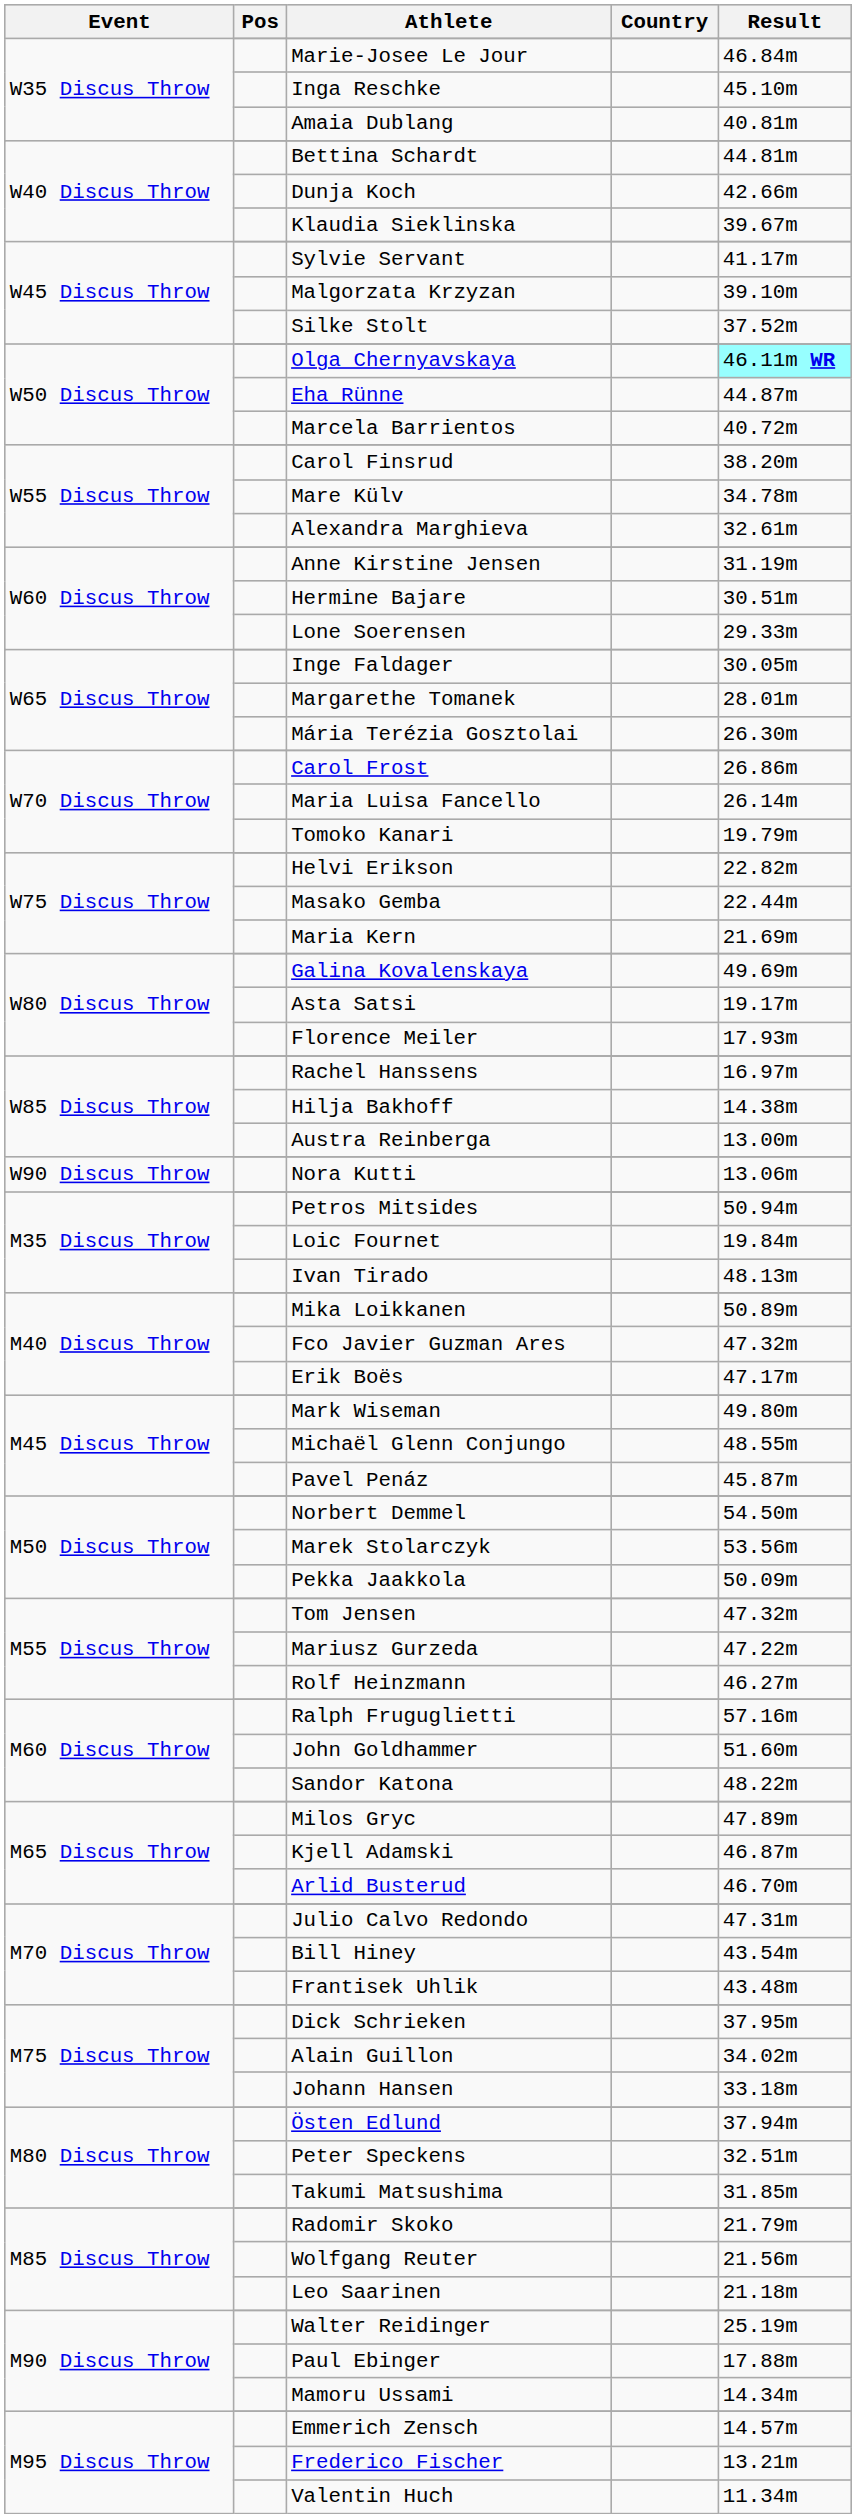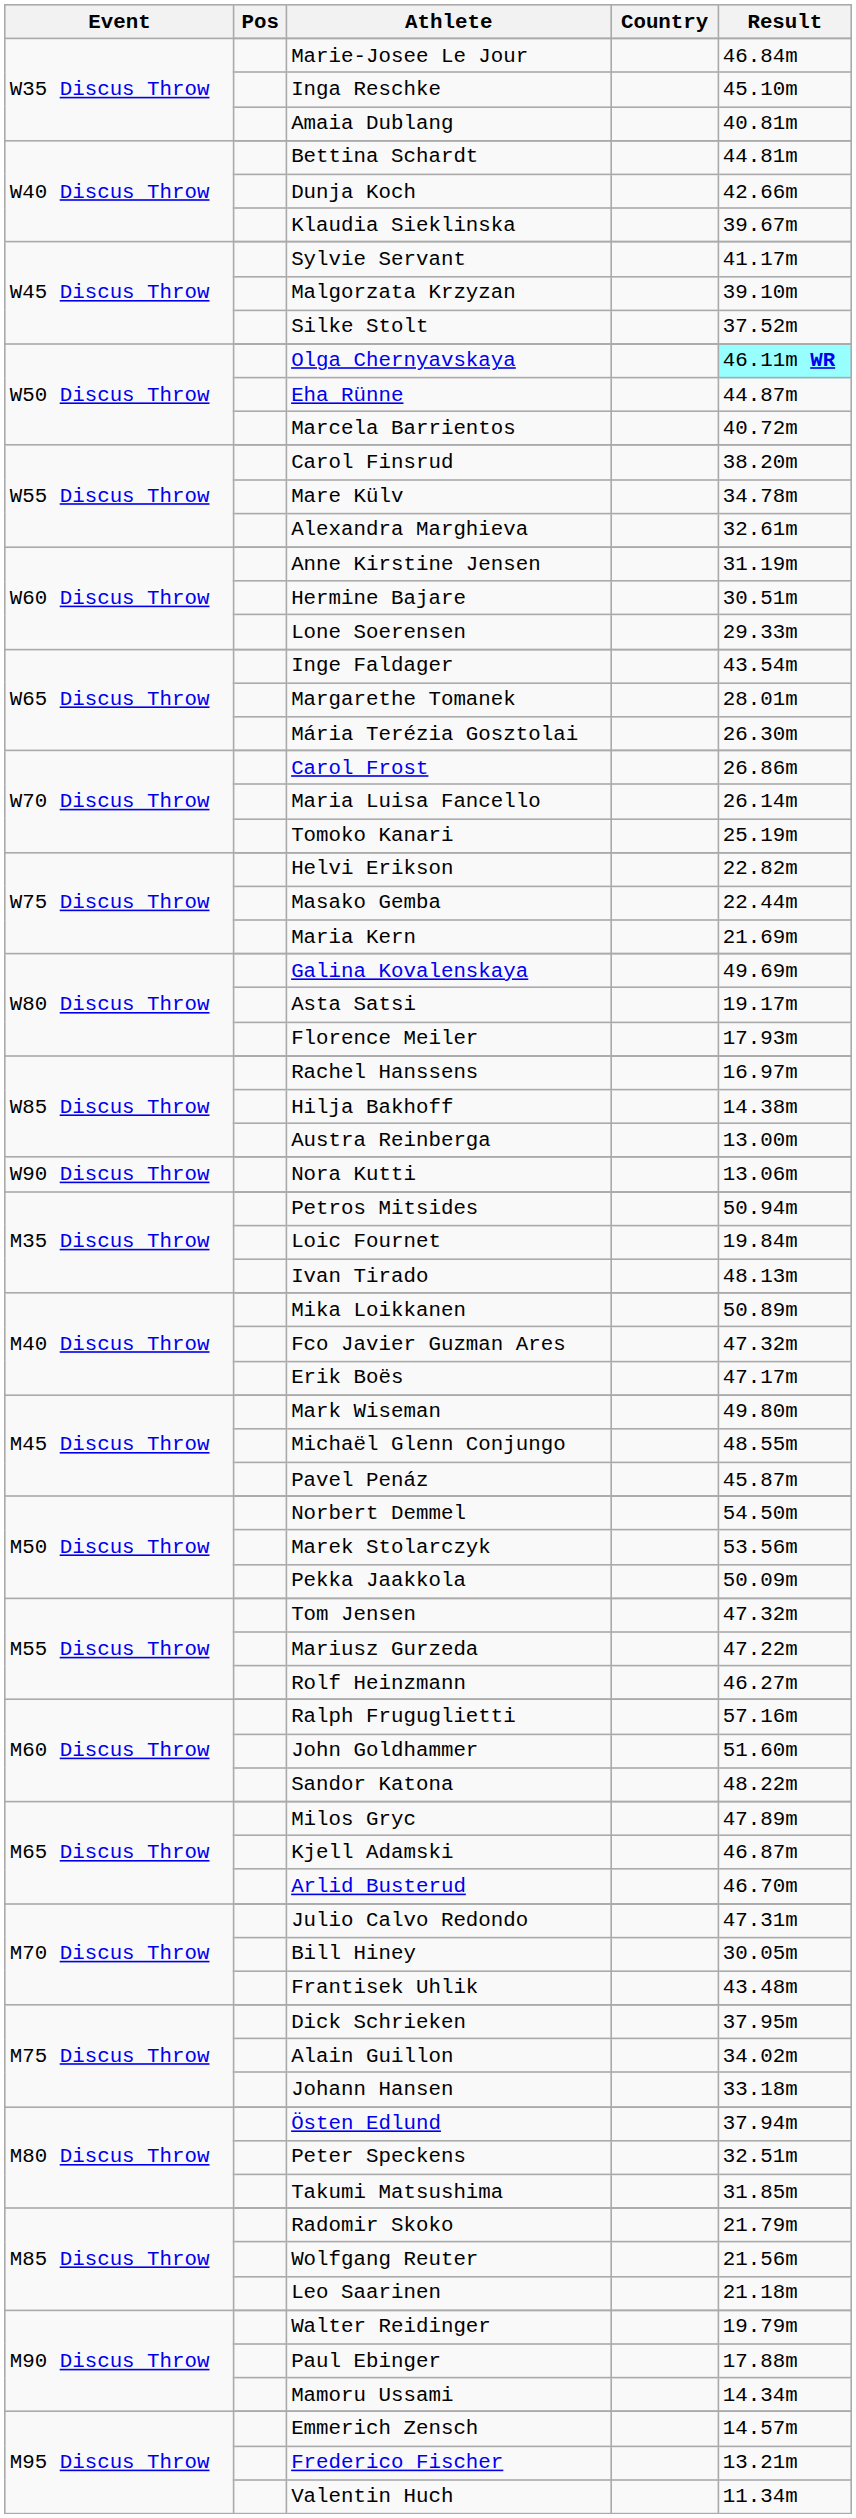 <table class="wikitable" style="width:60%;">
 <tr>
 <th>Event</th>
 <th>Pos</th>
 <th>Athlete</th>
 <th>Country</th>
 <th>Result</th>
 </tr>
 <tr>
 <td rowspan='4'>W35 <a href='#'>Discus Throw</a></td>
 </tr>
 <tr>
 <td align=center></td>
 <td align=left>Marie-Josee Le Jour</td>
 <td align=left></td>
 <td>46.84m</td>
 </tr>
 <tr>
 <td align=center></td>
 <td align=left>Inga Reschke</td>
 <td align=left></td>
 <td>45.10m</td>
 </tr>
 <tr>
 <td align=center></td>
 <td align=left>Amaia Dublang</td>
 <td align=left></td>
 <td>40.81m</td>
 </tr>
 <tr>
 <td rowspan='4'>W40 <a href='#'>Discus Throw</a></td>
 </tr>
 <tr>
 <td align=center></td>
 <td align=left>Bettina Schardt</td>
 <td align=left></td>
 <td>44.81m</td>
 </tr>
 <tr>
 <td align=center></td>
 <td align=left>Dunja Koch</td>
 <td align=left></td>
 <td>42.66m</td>
 </tr>
 <tr>
 <td align=center></td>
 <td align=left>Klaudia Sieklinska</td>
 <td align=left></td>
 <td>39.67m</td>
 </tr>
 <tr>
 <td rowspan='4'>W45 <a href='#'>Discus Throw</a></td>
 </tr>
 <tr>
 <td align=center></td>
 <td align=left>Sylvie Servant</td>
 <td align=left></td>
 <td>41.17m</td>
 </tr>
 <tr>
 <td align=center></td>
 <td align=left>Malgorzata Krzyzan</td>
 <td align=left></td>
 <td>39.10m</td>
 </tr>
 <tr>
 <td align=center></td>
 <td align=left>Silke Stolt</td>
 <td align=left></td>
 <td>37.52m</td>
 </tr>
 <tr>
 <td rowspan='4'>W50 <a href='#'>Discus Throw</a></td>
 </tr>
 <tr>
 <td align=center></td>
 <td align=left><a href='#'>Olga Chernyavskaya</a></td>
 <td align=left></td>
 <td bgcolor=#97ffff>46.11m <strong><a href='#'>WR</a></strong></td>
 </tr>
 <tr>
 <td align=center></td>
 <td align=left><a href='#'>Eha Rünne</a></td>
 <td align=left></td>
 <td>44.87m</td>
 </tr>
 <tr>
 <td align=center></td>
 <td align=left>Marcela Barrientos</td>
 <td align=left></td>
 <td>40.72m</td>
 </tr>
 <tr>
 <td rowspan='4'>W55 <a href='#'>Discus Throw</a></td>
 </tr>
 <tr>
 <td align=center></td>
 <td align=left>Carol Finsrud</td>
 <td align=left></td>
 <td>38.20m</td>
 </tr>
 <tr>
 <td align=center></td>
 <td align=left>Mare Külv</td>
 <td align=left></td>
 <td>34.78m</td>
 </tr>
 <tr>
 <td align=center></td>
 <td align=left>Alexandra Marghieva</td>
 <td align=left></td>
 <td>32.61m</td>
 </tr>
 <tr>
 <td rowspan='4'>W60 <a href='#'>Discus Throw</a></td>
 </tr>
 <tr>
 <td align=center></td>
 <td align=left>Anne Kirstine Jensen</td>
 <td align=left></td>
 <td>31.19m</td>
 </tr>
 <tr>
 <td align=center></td>
 <td align=left>Hermine Bajare</td>
 <td align=left></td>
 <td>30.51m</td>
 </tr>
 <tr>
 <td align=center></td>
 <td align=left>Lone Soerensen</td>
 <td align=left></td>
 <td>29.33m</td>
 </tr>
 <tr>
 <td rowspan='4'>W65 <a href='#'>Discus Throw</a></td>
 </tr>
 <tr>
 <td align=center></td>
 <td align=left>Inge Faldager</td>
 <td align=left></td>
-<td>30.05m</td>
+<td>43.54m</td>
 </tr>
 <tr>
 <td align=center></td>
 <td align=left>Margarethe Tomanek</td>
 <td align=left></td>
 <td>28.01m</td>
 </tr>
 <tr>
 <td align=center></td>
 <td align=left>Mária Terézia Gosztolai</td>
 <td align=left></td>
 <td>26.30m</td>
 </tr>
 <tr>
 <td rowspan='4'>W70 <a href='#'>Discus Throw</a></td>
 </tr>
 <tr>
 <td align=center></td>
 <td align=left><a href='#'>Carol Frost</a></td>
 <td align=left></td>
 <td>26.86m</td>
 </tr>
 <tr>
 <td align=center></td>
 <td align=left>Maria Luisa Fancello</td>
 <td align=left></td>
 <td>26.14m</td>
 </tr>
 <tr>
 <td align=center></td>
 <td align=left>Tomoko Kanari</td>
 <td align=left></td>
-<td>19.79m</td>
+<td>25.19m</td>
 </tr>
 <tr>
 <td rowspan='4'>W75 <a href='#'>Discus Throw</a></td>
 </tr>
 <tr>
 <td align=center></td>
 <td align=left>Helvi Erikson</td>
 <td align=left></td>
 <td>22.82m</td>
 </tr>
 <tr>
 <td align=center></td>
 <td align=left>Masako Gemba</td>
 <td align=left></td>
 <td>22.44m</td>
 </tr>
 <tr>
 <td align=center></td>
 <td align=left>Maria Kern</td>
 <td align=left></td>
 <td>21.69m</td>
 </tr>
 <tr>
 <td rowspan='4'>W80 <a href='#'>Discus Throw</a></td>
 </tr>
 <tr>
 <td align=center></td>
 <td align=left><a href='#'>Galina Kovalenskaya</a></td>
 <td align=left></td>
 <td>49.69m</td>
 </tr>
 <tr>
 <td align=center></td>
 <td align=left>Asta Satsi</td>
 <td align=left></td>
 <td>19.17m</td>
 </tr>
 <tr>
 <td align=center></td>
 <td align=left>Florence Meiler</td>
 <td align=left></td>
 <td>17.93m</td>
 </tr>
 <tr>
 <td rowspan='4'>W85 <a href='#'>Discus Throw</a></td>
 </tr>
 <tr>
 <td align=center></td>
 <td align=left>Rachel Hanssens</td>
 <td align=left></td>
 <td>16.97m</td>
 </tr>
 <tr>
 <td align=center></td>
 <td align=left>Hilja Bakhoff</td>
 <td align=left></td>
 <td>14.38m</td>
 </tr>
 <tr>
 <td align=center></td>
 <td align=left>Austra Reinberga</td>
 <td align=left></td>
 <td>13.00m</td>
 </tr>
 <tr>
 <td rowspan='2'>W90 <a href='#'>Discus Throw</a></td>
 </tr>
 <tr>
 <td align=center></td>
 <td align=left>Nora Kutti</td>
 <td align=left></td>
 <td>13.06m</td>
 </tr>
 <tr>
 <td rowspan='4'>M35 <a href='#'>Discus Throw</a></td>
 </tr>
 <tr>
 <td align=center></td>
 <td align=left>Petros Mitsides</td>
 <td align=left></td>
 <td>50.94m</td>
 </tr>
 <tr>
 <td align=center></td>
 <td align=left>Loic Fournet</td>
 <td align=left></td>
 <td>19.84m</td>
 </tr>
 <tr>
 <td align=center></td>
 <td align=left>Ivan Tirado</td>
 <td align=left></td>
 <td>48.13m</td>
 </tr>
 <tr>
 <td rowspan='4'>M40 <a href='#'>Discus Throw</a></td>
 </tr>
 <tr>
 <td align=center></td>
 <td align=left>Mika Loikkanen</td>
 <td align=left></td>
 <td>50.89m</td>
 </tr>
 <tr>
 <td align=center></td>
 <td align=left>Fco Javier Guzman Ares</td>
 <td align=left></td>
 <td>47.32m</td>
 </tr>
 <tr>
 <td align=center></td>
 <td align=left>Erik Boës</td>
 <td align=left></td>
 <td>47.17m</td>
 </tr>
 <tr>
 <td rowspan='4'>M45 <a href='#'>Discus Throw</a></td>
 </tr>
 <tr>
 <td align=center></td>
 <td align=left>Mark Wiseman</td>
 <td align=left></td>
 <td>49.80m</td>
 </tr>
 <tr>
 <td align=center></td>
 <td align=left>Michaël Glenn Conjungo</td>
 <td align=left></td>
 <td>48.55m</td>
 </tr>
 <tr>
 <td align=center></td>
 <td align=left>Pavel Penáz</td>
 <td align=left></td>
 <td>45.87m</td>
 </tr>
 <tr>
 <td rowspan='4'>M50 <a href='#'>Discus Throw</a></td>
 </tr>
 <tr>
 <td align=center></td>
 <td align=left>Norbert Demmel</td>
 <td align=left></td>
 <td>54.50m</td>
 </tr>
 <tr>
 <td align=center></td>
 <td align=left>Marek Stolarczyk</td>
 <td align=left></td>
 <td>53.56m</td>
 </tr>
 <tr>
 <td align=center></td>
 <td align=left>Pekka Jaakkola</td>
 <td align=left></td>
 <td>50.09m</td>
 </tr>
 <tr>
 <td rowspan='4'>M55 <a href='#'>Discus Throw</a></td>
 </tr>
 <tr>
 <td align=center></td>
 <td align=left>Tom Jensen</td>
 <td align=left></td>
 <td>47.32m</td>
 </tr>
 <tr>
 <td align=center></td>
 <td align=left>Mariusz Gurzeda</td>
 <td align=left></td>
 <td>47.22m</td>
 </tr>
 <tr>
 <td align=center></td>
 <td align=left>Rolf Heinzmann</td>
 <td align=left></td>
 <td>46.27m</td>
 </tr>
 <tr>
 <td rowspan='4'>M60 <a href='#'>Discus Throw</a></td>
 </tr>
 <tr>
 <td align=center></td>
 <td align=left>Ralph Fruguglietti</td>
 <td align=left></td>
 <td>57.16m</td>
 </tr>
 <tr>
 <td align=center></td>
 <td align=left>John Goldhammer</td>
 <td align=left></td>
 <td>51.60m</td>
 </tr>
 <tr>
 <td align=center></td>
 <td align=left>Sandor Katona</td>
 <td align=left></td>
 <td>48.22m</td>
 </tr>
 <tr>
 <td rowspan='4'>M65 <a href='#'>Discus Throw</a></td>
 </tr>
 <tr>
 <td align=center></td>
 <td align=left>Milos Gryc</td>
 <td align=left></td>
 <td>47.89m</td>
 </tr>
 <tr>
 <td align=center></td>
 <td align=left>Kjell Adamski</td>
 <td align=left></td>
 <td>46.87m</td>
 </tr>
 <tr>
 <td align=center></td>
 <td align=left><a href='#'>Arlid Busterud</a></td>
 <td align=left></td>
 <td>46.70m</td>
 </tr>
 <tr>
 <td rowspan='4'>M70 <a href='#'>Discus Throw</a></td>
 </tr>
 <tr>
 <td align=center></td>
 <td align=left>Julio Calvo Redondo</td>
 <td align=left></td>
 <td>47.31m</td>
 </tr>
 <tr>
 <td align=center></td>
 <td align=left>Bill Hiney</td>
 <td align=left></td>
-<td>43.54m</td>
+<td>30.05m</td>
 </tr>
 <tr>
 <td align=center></td>
 <td align=left>Frantisek Uhlik</td>
 <td align=left></td>
 <td>43.48m</td>
 </tr>
 <tr>
 <td rowspan='4'>M75 <a href='#'>Discus Throw</a></td>
 </tr>
 <tr>
 <td align=center></td>
 <td align=left>Dick Schrieken</td>
 <td align=left></td>
 <td>37.95m</td>
 </tr>
 <tr>
 <td align=center></td>
 <td align=left>Alain Guillon</td>
 <td align=left></td>
 <td>34.02m</td>
 </tr>
 <tr>
 <td align=center></td>
 <td align=left>Johann Hansen</td>
 <td align=left></td>
 <td>33.18m</td>
 </tr>
 <tr>
 <td rowspan='4'>M80 <a href='#'>Discus Throw</a></td>
 </tr>
 <tr>
 <td align=center></td>
 <td align=left><a href='#'>Östen Edlund</a></td>
 <td align=left></td>
 <td>37.94m</td>
 </tr>
 <tr>
 <td align=center></td>
 <td align=left>Peter Speckens</td>
 <td align=left></td>
 <td>32.51m</td>
 </tr>
 <tr>
 <td align=center></td>
 <td align=left>Takumi Matsushima</td>
 <td align=left></td>
 <td>31.85m</td>
 </tr>
 <tr>
 <td rowspan='4'>M85 <a href='#'>Discus Throw</a></td>
 </tr>
 <tr>
 <td align=center></td>
 <td align=left>Radomir Skoko</td>
 <td align=left></td>
 <td>21.79m</td>
 </tr>
 <tr>
 <td align=center></td>
 <td align=left>Wolfgang Reuter</td>
 <td align=left></td>
 <td>21.56m</td>
 </tr>
 <tr>
 <td align=center></td>
 <td align=left>Leo Saarinen</td>
 <td align=left></td>
 <td>21.18m</td>
 </tr>
 <tr>
 <td rowspan='4'>M90 <a href='#'>Discus Throw</a></td>
 </tr>
 <tr>
 <td align=center></td>
 <td align=left>Walter Reidinger</td>
 <td align=left></td>
-<td>25.19m</td>
+<td>19.79m</td>
 </tr>
 <tr>
 <td align=center></td>
 <td align=left>Paul Ebinger</td>
 <td align=left></td>
 <td>17.88m</td>
 </tr>
 <tr>
 <td align=center></td>
 <td align=left>Mamoru Ussami</td>
 <td align=left></td>
 <td>14.34m</td>
 </tr>
 <tr>
 <td rowspan='4'>M95 <a href='#'>Discus Throw</a></td>
 </tr>
 <tr>
 <td align=center></td>
 <td align=left>Emmerich Zensch</td>
 <td align=left></td>
 <td>14.57m</td>
 </tr>
 <tr>
 <td align=center></td>
 <td align=left><a href='#'>Frederico Fischer</a></td>
 <td align=left></td>
 <td>13.21m</td>
 </tr>
 <tr>
 <td align=center></td>
 <td align=left>Valentin Huch</td>
 <td align=left></td>
 <td>11.34m</td>
 </tr>
 </table>
